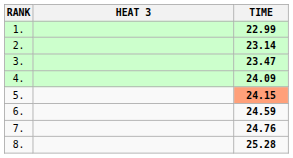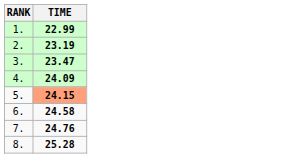 <table class="wikitable" style="border-collapse: collapse; font-size: 90%;">
 <tr>
 <th>RANK</th>
-<th style="width: 20em">HEAT 3</th>
 <th style="width: 5em">TIME</th>
 </tr>
 <tr style="background:#ccffcc;">
 <td align="center">1.</td>
-<td></td>
 <td align="center"><strong>22.99</strong></td>
 </tr>
 <tr style="background:#ccffcc;">
 <td align="center">2.</td>
-<td></td>
-<td align="center"><strong>23.14</strong></td>
+<td align="center"><strong>23.19</strong></td>
 </tr>
 <tr style="background:#ccffcc;">
 <td align="center">3.</td>
-<td></td>
 <td align="center"><strong>23.47</strong></td>
 </tr>
 <tr style="background:#ccffcc;">
 <td align="center">4.</td>
-<td></td>
 <td align="center"><strong>24.09</strong></td>
 </tr>
 <tr>
 <td align="center">5.</td>
-<td></td>
 <td align="center" style="background: lightsalmon;"><strong>24.15</strong></td>
 </tr>
 <tr>
 <td align="center">6.</td>
-<td></td>
-<td align="center"><strong>24.59</strong></td>
+<td align="center"><strong>24.58</strong></td>
 </tr>
 <tr>
 <td align="center">7.</td>
-<td></td>
 <td align="center"><strong>24.76</strong></td>
 </tr>
 <tr>
 <td align="center">8.</td>
-<td></td>
 <td align="center"><strong>25.28</strong></td>
 </tr>
 </table>
